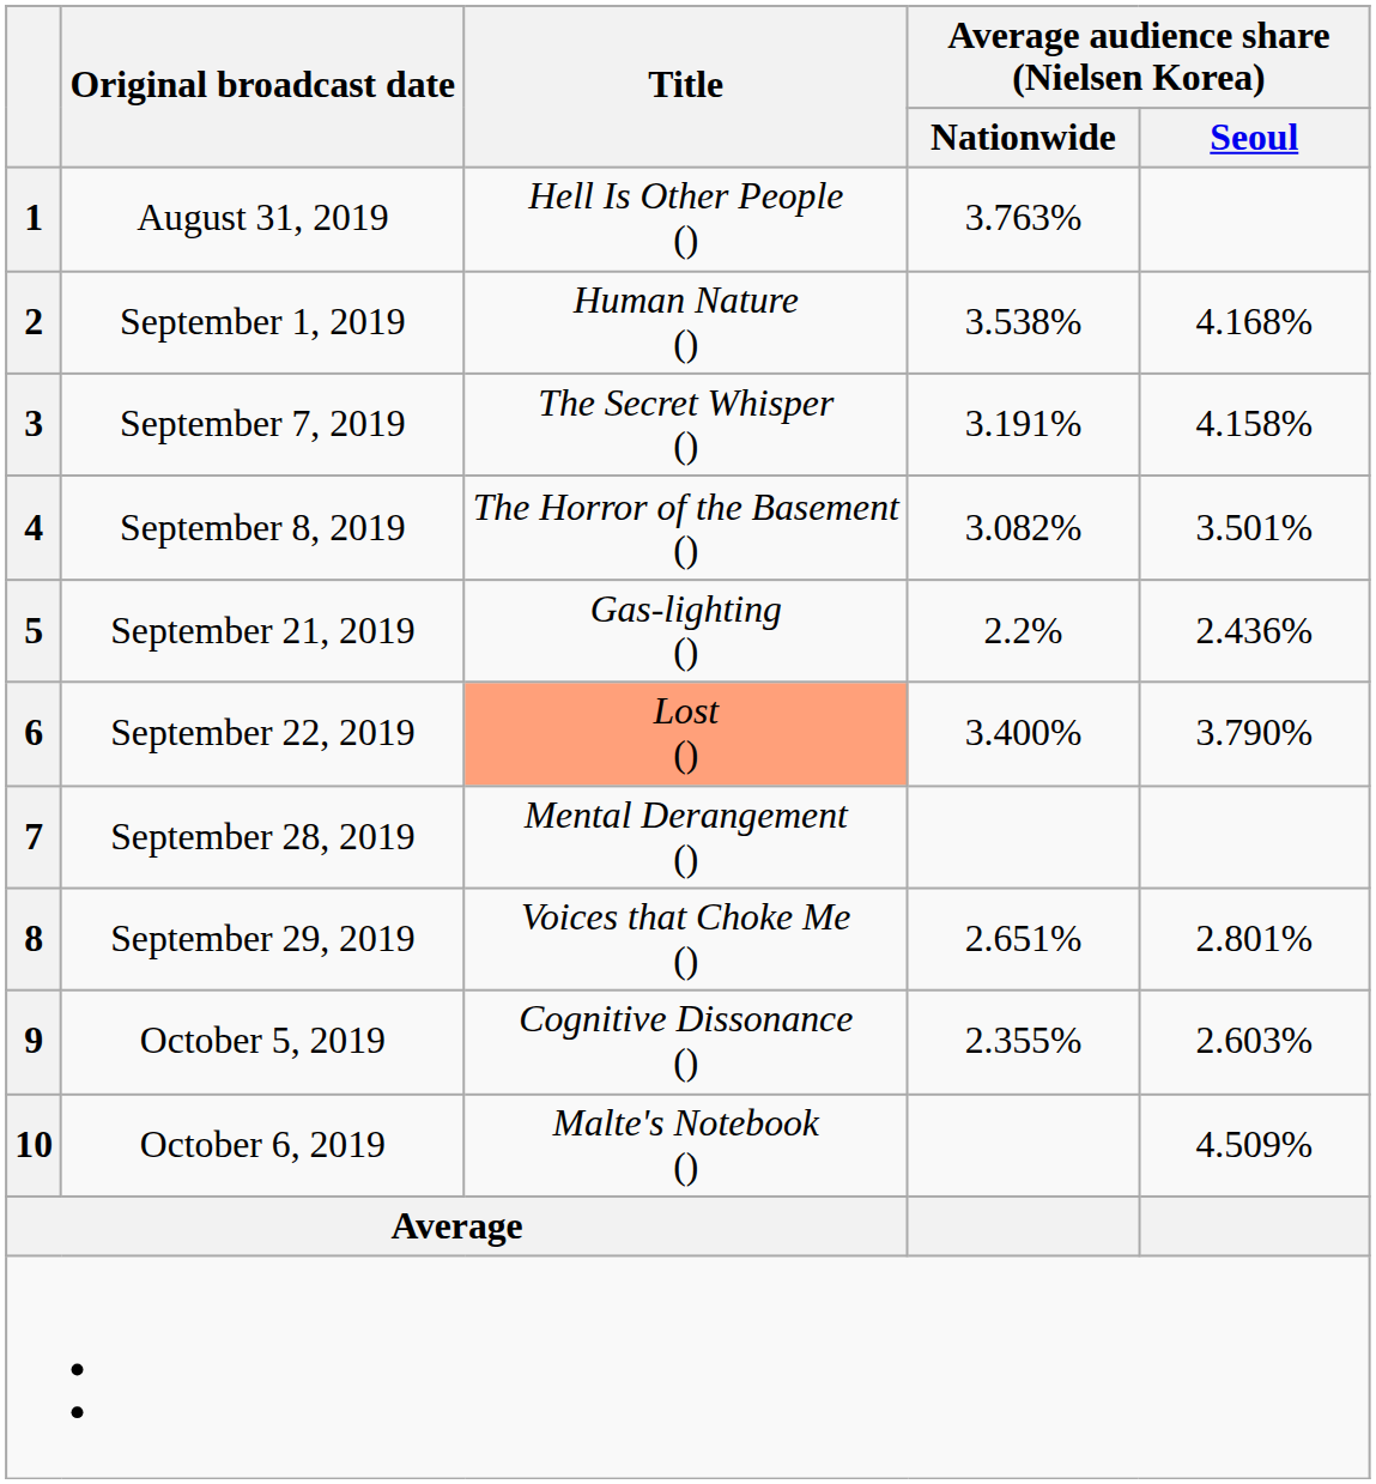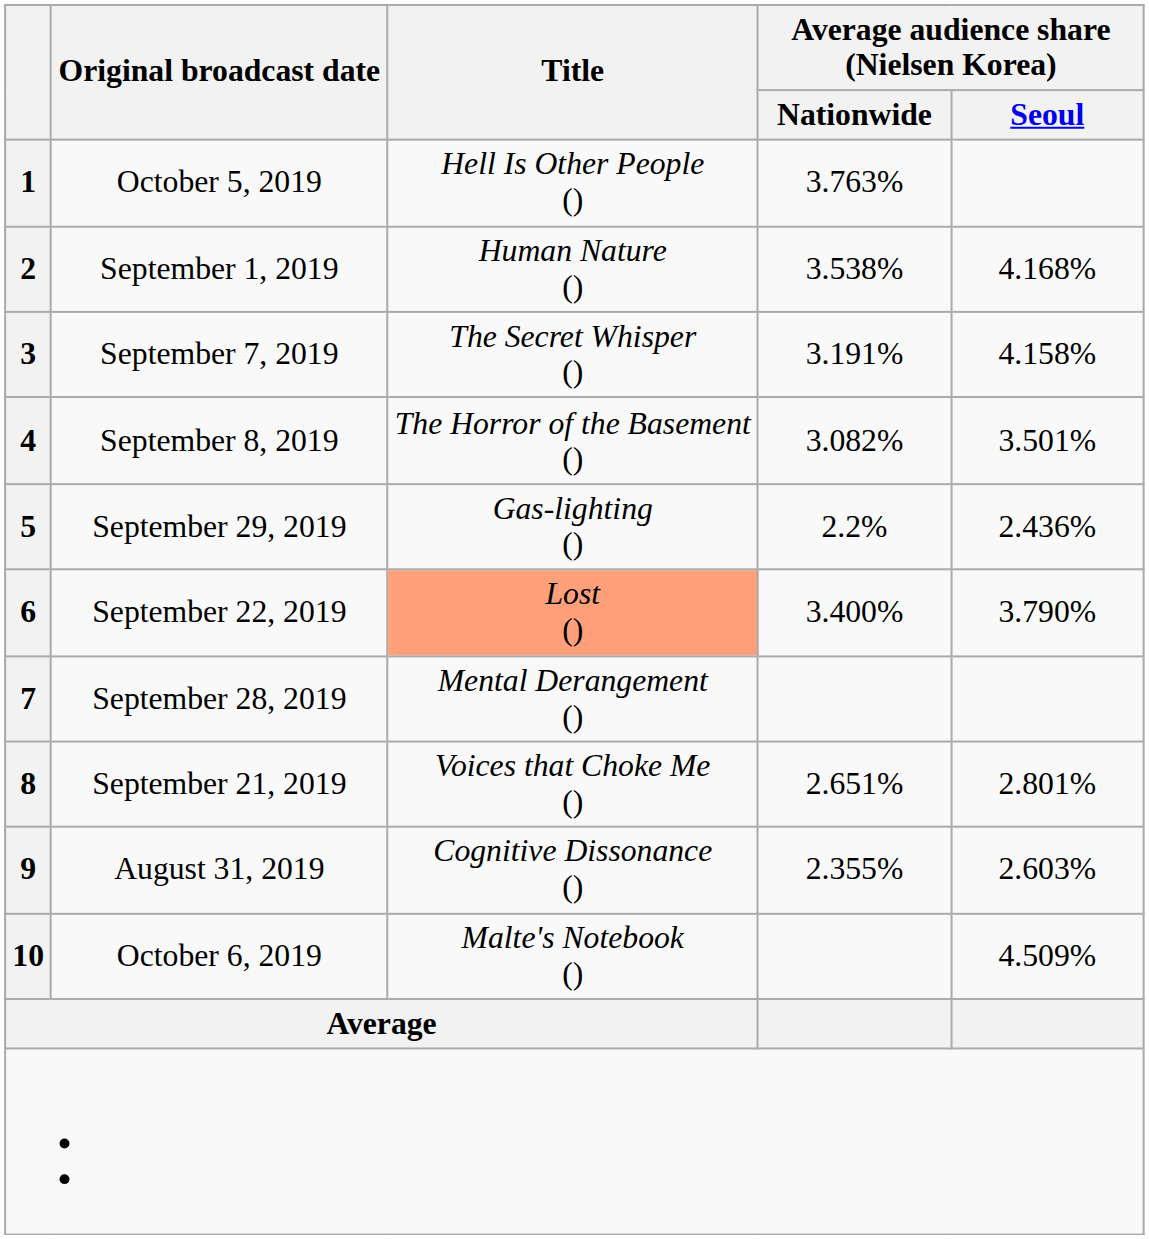 <table class="wikitable" style="text-align:center;max-width:700px; margin-left: auto; margin-right: auto; border: none;">
 <tr>
 </tr>
 <tr>
 <th rowspan="2"></th>
 <th rowspan="2">Original broadcast date</th>
 <th rowspan="2">Title</th>
 <th colspan="2">Average audience share<br>(Nielsen Korea)</th>
 </tr>
 <tr>
 <th width="90">Nationwide</th>
 <th width="90"><a href='#'>Seoul</a></th>
 </tr>
 <tr>
 <th>1</th>
-<td>August 31, 2019</td>
+<td>October 5, 2019</td>
 <td><em>Hell Is Other People</em><br>()</td>
 <td>3.763% </td>
 <td><strong></strong> </td>
 </tr>
 <tr>
 <th>2</th>
 <td>September 1, 2019</td>
 <td><em>Human Nature</em><br>()</td>
 <td>3.538% </td>
 <td>4.168% </td>
 </tr>
 <tr>
 <th>3</th>
 <td>September 7, 2019</td>
 <td><em>The Secret Whisper</em><br>()</td>
 <td>3.191% </td>
 <td>4.158% </td>
 </tr>
 <tr>
 <th>4</th>
 <td>September 8, 2019</td>
 <td><em>The Horror of the Basement</em><br>()</td>
 <td>3.082% </td>
 <td>3.501% </td>
 </tr>
 <tr>
 <th>5</th>
-<td>September 21, 2019</td>
+<td>September 29, 2019</td>
 <td><em>Gas-lighting</em><br>()</td>
 <td>2.2%</td>
 <td>2.436% </td>
 </tr>
 <tr>
 <th>6</th>
 <td>September 22, 2019</td>
 <td style="background: lightsalmon;"><em>Lost</em><br>()</td>
 <td>3.400% </td>
 <td>3.790% </td>
 </tr>
 <tr>
 <th>7</th>
 <td>September 28, 2019</td>
 <td><em>Mental Derangement</em><br>()</td>
 <td><strong></strong> </td>
 <td><strong></strong> </td>
 </tr>
 <tr>
 <th>8</th>
-<td>September 29, 2019</td>
+<td>September 21, 2019</td>
 <td><em>Voices that Choke Me</em><br>()</td>
 <td>2.651% </td>
 <td>2.801% </td>
 </tr>
 <tr>
 <th>9</th>
-<td>October 5, 2019</td>
+<td>August 31, 2019</td>
 <td><em>Cognitive Dissonance</em><br>()</td>
 <td>2.355% </td>
 <td>2.603% </td>
 </tr>
 <tr>
 <th>10</th>
 <td>October 6, 2019</td>
 <td><em>Malte's Notebook</em><br>()</td>
 <td><strong></strong> </td>
 <td>4.509% </td>
 </tr>
 <tr>
 <th colspan="3">Average</th>
 <th></th>
 <th></th>
 </tr>
 <tr>
 <td colspan="6"><br><ul><li></li><li></li></ul></td>
 </tr>
 </table>
